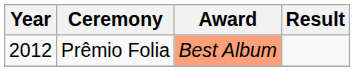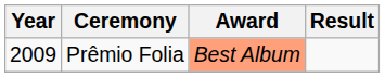 <table class="wikitable">
 <tr>
 <th>Year</th>
 <th>Ceremony</th>
 <th>Award</th>
 <th>Result</th>
 </tr>
 <tr>
-<td>2012</td>
+<td>2009</td>
 <td>Prêmio Folia</td>
 <td style="background: lightsalmon;"><em>Best Album</em></td>
 <td></td>
 </tr>
 <tr>
 </tr>
 </table>
